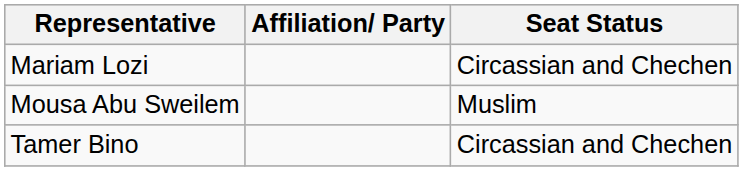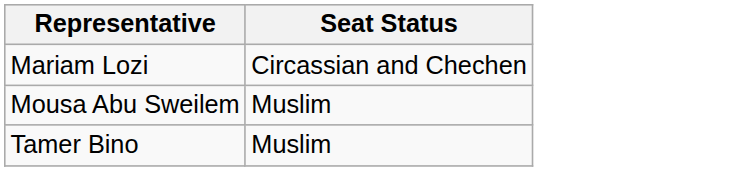 <table class="wikitable">
 <tr>
 <th>Representative</th>
-<th>Affiliation/ Party</th>
 <th>Seat Status</th>
 </tr>
 <tr>
 <td>Mariam Lozi</td>
-<td></td>
 <td>Circassian and Chechen</td>
 </tr>
 <tr>
 <td>Mousa Abu Sweilem</td>
-<td></td>
 <td>Muslim</td>
 </tr>
 <tr>
 <td>Tamer Bino</td>
-<td></td>
-<td>Circassian and Chechen</td>
+<td>Muslim</td>
 </tr>
 </table>
